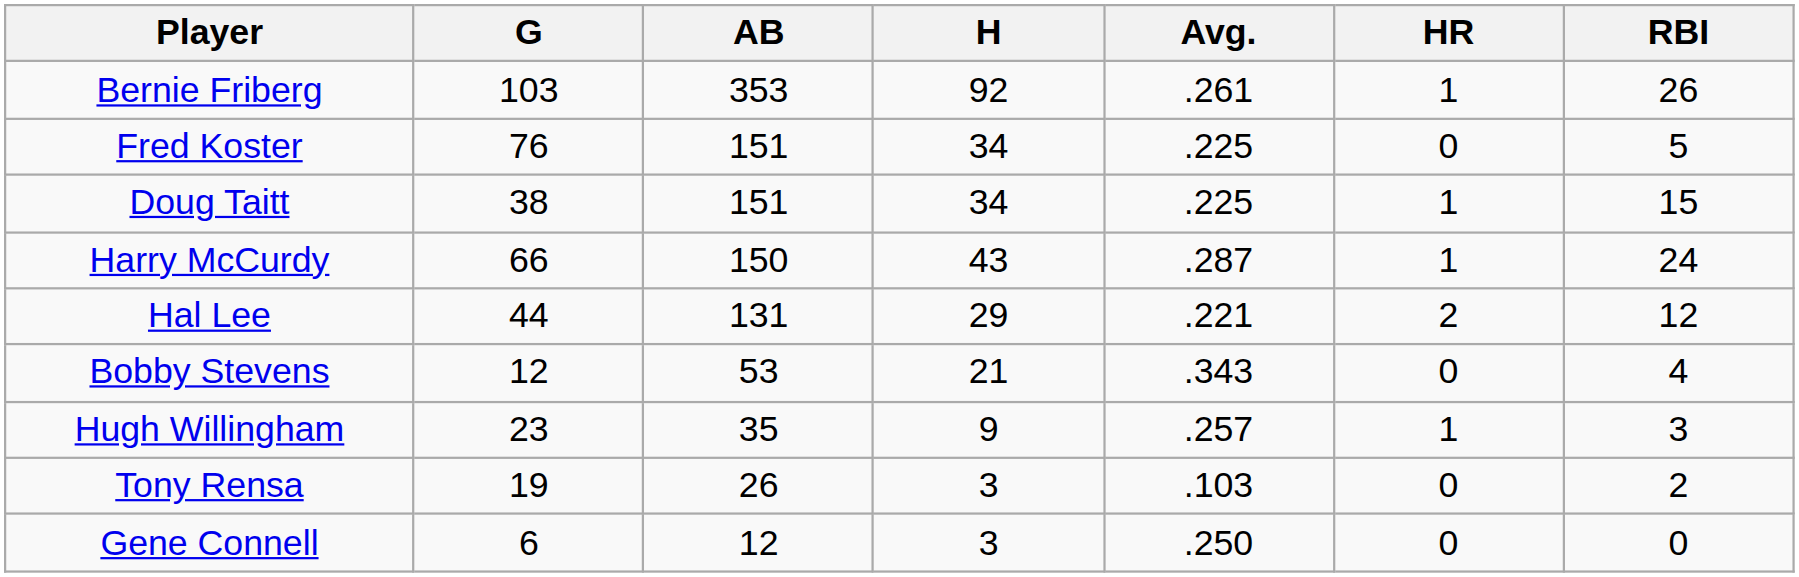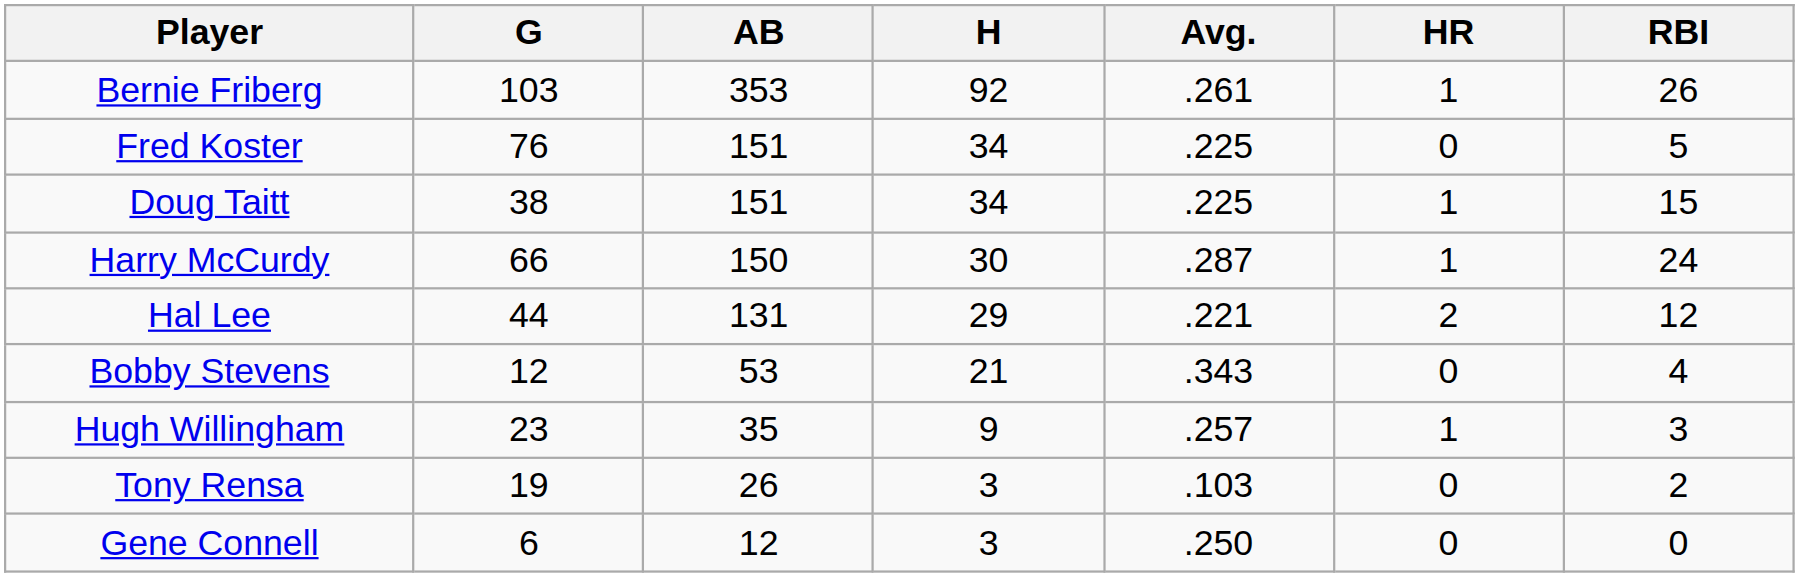 <table class="wikitable sortable">
 <tr>
 <th bgcolor="#DDDDFF" width="16%">Player</th>
 <th bgcolor="#DDDDFF" width="9%">G</th>
 <th bgcolor="#DDDDFF" width="9%">AB</th>
 <th bgcolor="#DDDDFF" width="9%">H</th>
 <th bgcolor="#DDDDFF" width="9%">Avg.</th>
 <th bgcolor="#DDDDFF" width="9%">HR</th>
 <th bgcolor="#DDDDFF" width="9%">RBI</th>
 </tr>
 <tr align="center">
 <td><a href='#'>Bernie Friberg</a></td>
 <td>103</td>
 <td>353</td>
 <td>92</td>
 <td>.261</td>
 <td>1</td>
 <td>26</td>
 </tr>
 <tr align="center">
 <td><a href='#'>Fred Koster</a></td>
 <td>76</td>
 <td>151</td>
 <td>34</td>
 <td>.225</td>
 <td>0</td>
 <td>5</td>
 </tr>
 <tr align="center">
 <td><a href='#'>Doug Taitt</a></td>
 <td>38</td>
 <td>151</td>
 <td>34</td>
 <td>.225</td>
 <td>1</td>
 <td>15</td>
 </tr>
 <tr align="center">
 <td><a href='#'>Harry McCurdy</a></td>
 <td>66</td>
 <td>150</td>
-<td>43</td>
+<td>30</td>
 <td>.287</td>
 <td>1</td>
 <td>24</td>
 </tr>
 <tr align="center">
 <td><a href='#'>Hal Lee</a></td>
 <td>44</td>
 <td>131</td>
 <td>29</td>
 <td>.221</td>
 <td>2</td>
 <td>12</td>
 </tr>
 <tr align="center">
 <td><a href='#'>Bobby Stevens</a></td>
 <td>12</td>
 <td>53</td>
 <td>21</td>
 <td>.343</td>
 <td>0</td>
 <td>4</td>
 </tr>
 <tr align="center">
 <td><a href='#'>Hugh Willingham</a></td>
 <td>23</td>
 <td>35</td>
 <td>9</td>
 <td>.257</td>
 <td>1</td>
 <td>3</td>
 </tr>
 <tr align="center">
 <td><a href='#'>Tony Rensa</a></td>
 <td>19</td>
 <td>26</td>
 <td>3</td>
 <td>.103</td>
 <td>0</td>
 <td>2</td>
 </tr>
 <tr align="center">
 <td><a href='#'>Gene Connell</a></td>
 <td>6</td>
 <td>12</td>
 <td>3</td>
 <td>.250</td>
 <td>0</td>
 <td>0</td>
 </tr>
 </table>
